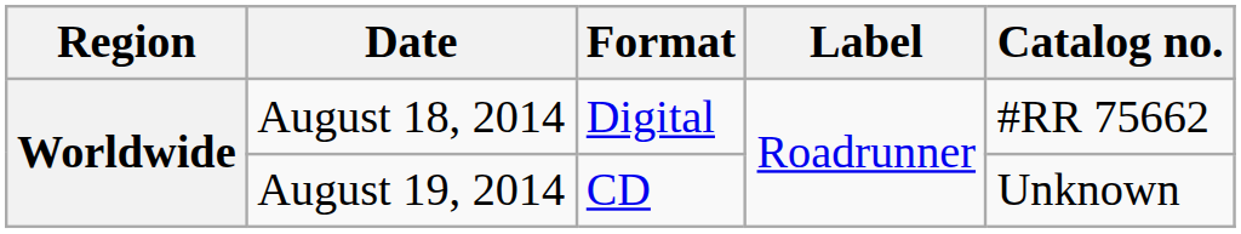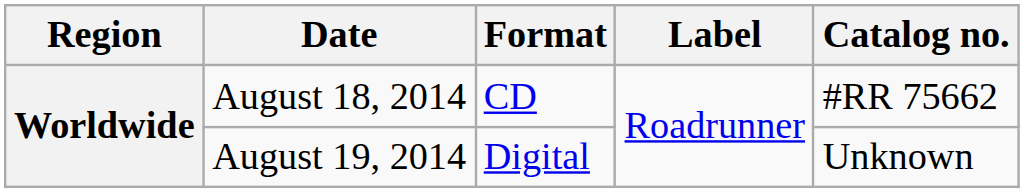 <table class="wikitable plainrowheaders">
 <tr>
 <th scope="col">Region</th>
 <th scope="col">Date</th>
 <th scope="col">Format</th>
 <th scope="col">Label</th>
 <th scope="col">Catalog no.</th>
 </tr>
 <tr>
 <th scope="row" rowspan="2">Worldwide</th>
 <td>August 18, 2014</td>
-<td><a href='#'>Digital</a></td>
+<td><a href='#'>CD</a></td>
 <td rowspan="4"><a href='#'>Roadrunner</a></td>
 <td>#RR 75662</td>
 </tr>
 <tr>
 <td>August 19, 2014</td>
-<td><a href='#'>CD</a></td>
+<td><a href='#'>Digital</a></td>
 <td>Unknown</td>
 </tr>
 </table>
